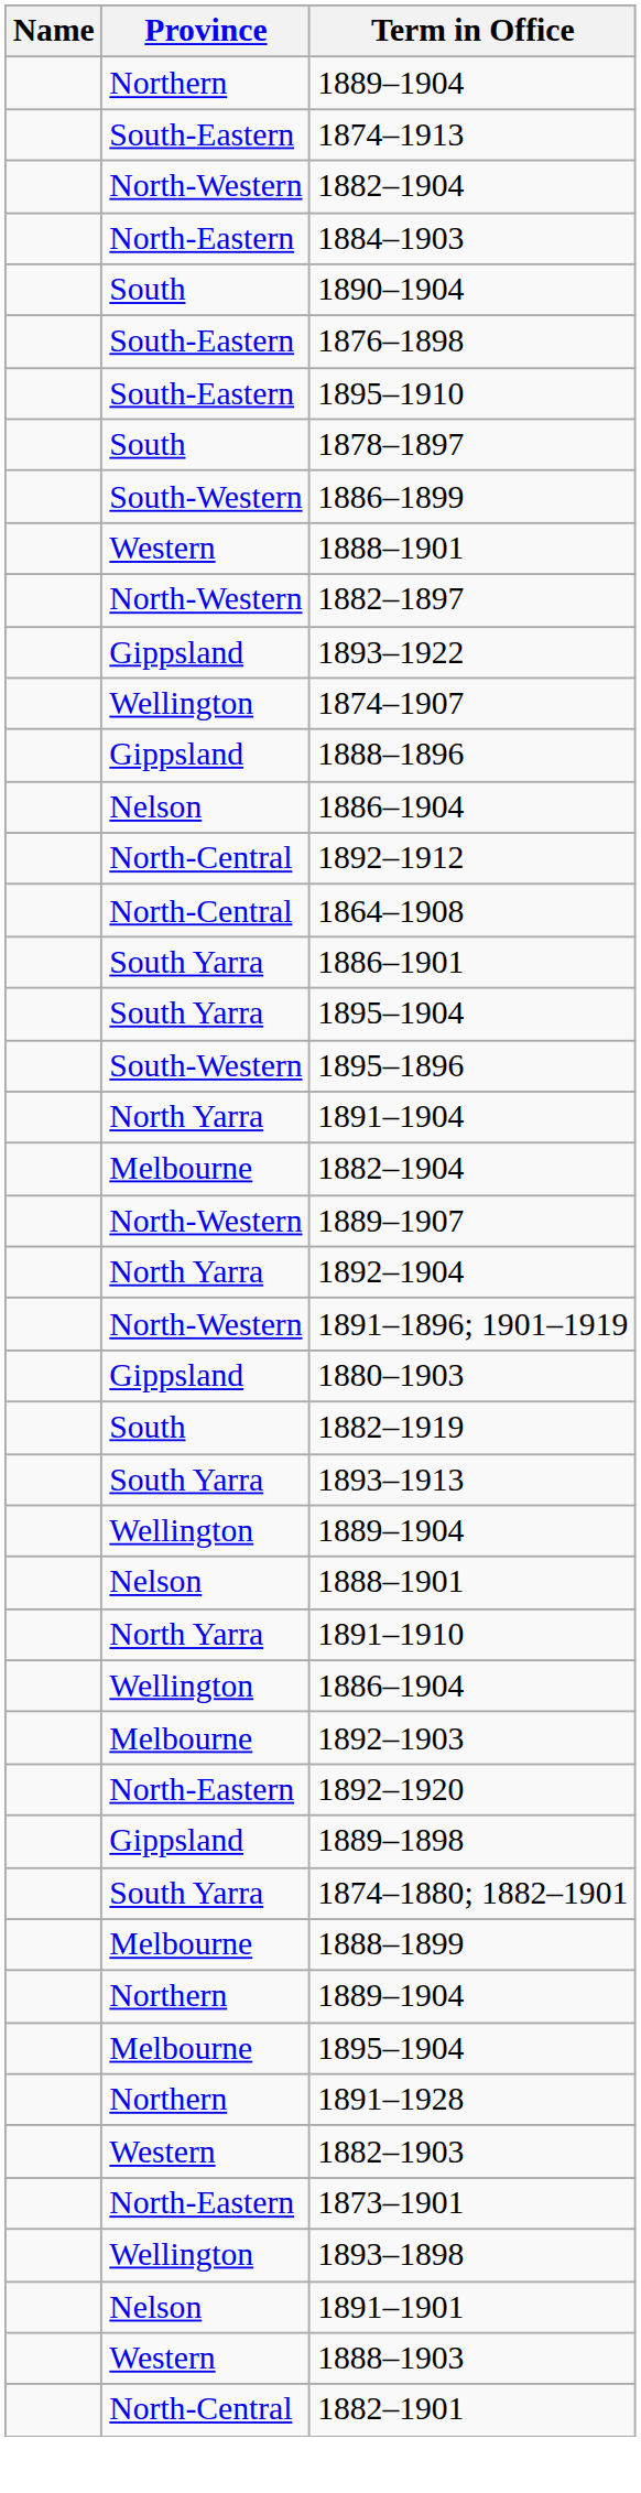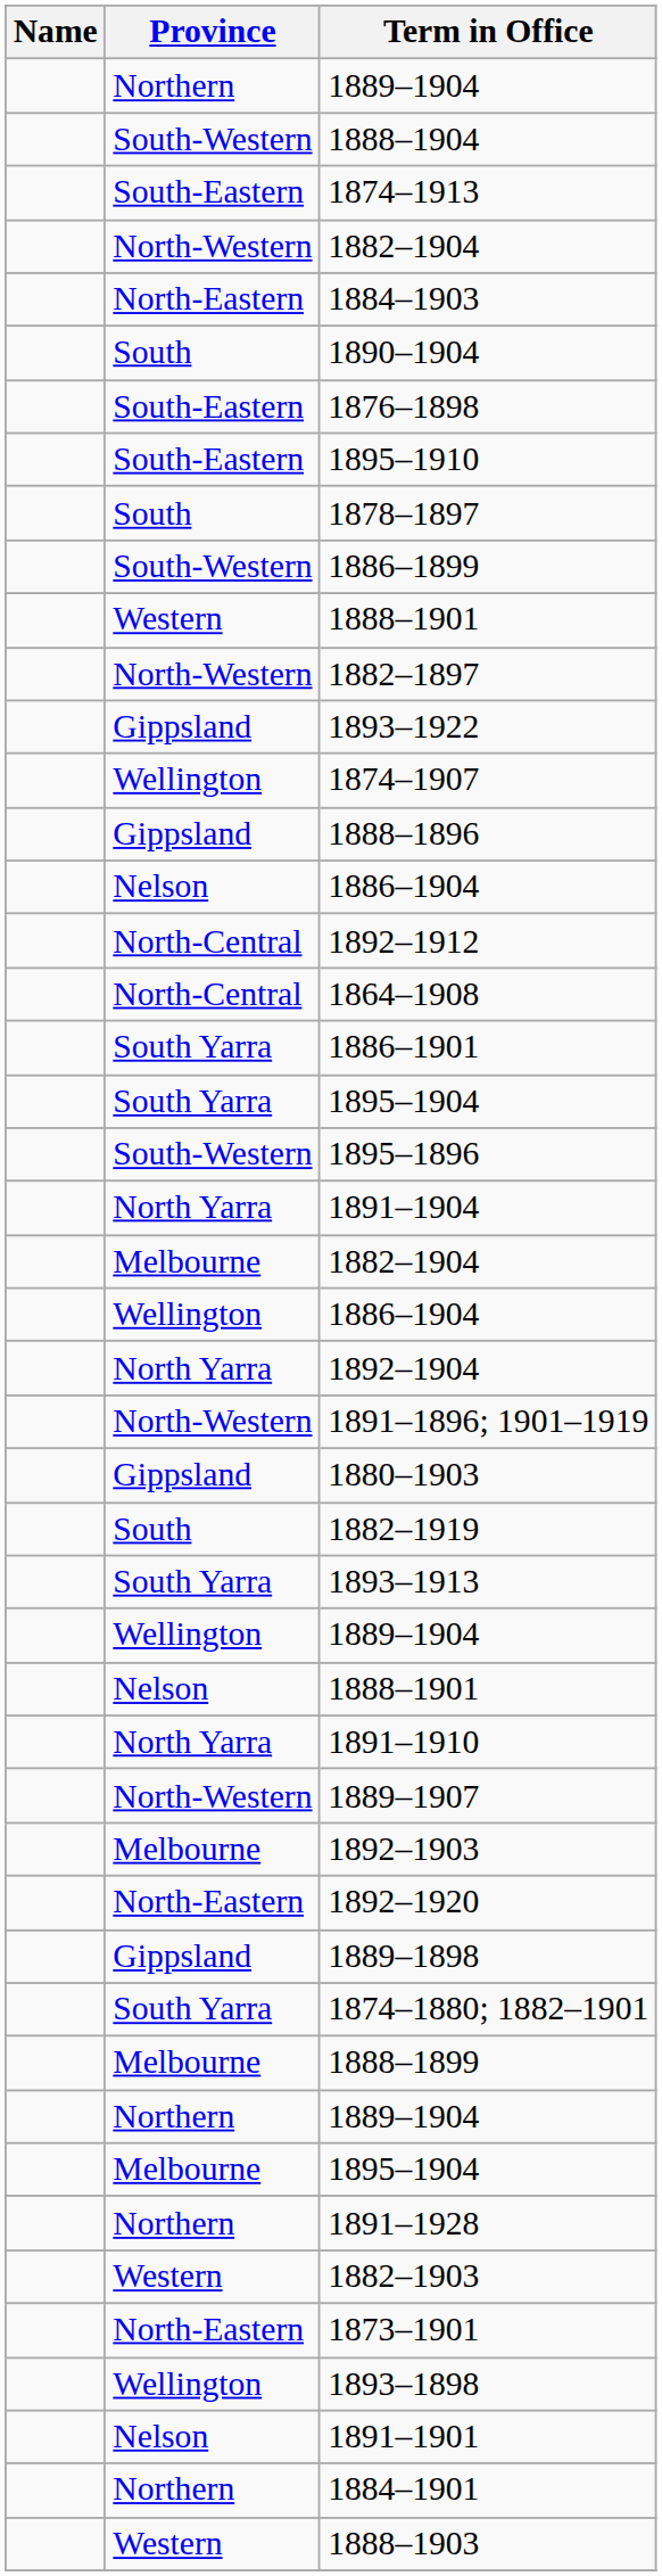 <table class="wikitable sortable">
 <tr>
 <th>Name</th>
 <th><a href='#'>Province</a></th>
 <th>Term in Office</th>
 </tr>
 <tr>
 <td></td>
 <td><a href='#'>Northern</a></td>
 <td>1889–1904</td>
+</tr>
+<tr>
+<td></td>
+<td><a href='#'>South-Western</a></td>
+<td>1888–1904</td>
 </tr>
 <tr>
 <td></td>
 <td><a href='#'>South-Eastern</a></td>
 <td>1874–1913</td>
 </tr>
 <tr>
 <td></td>
 <td><a href='#'>North-Western</a></td>
 <td>1882–1904</td>
 </tr>
 <tr>
 <td></td>
 <td><a href='#'>North-Eastern</a></td>
 <td>1884–1903</td>
 </tr>
 <tr>
 <td></td>
 <td><a href='#'>South</a></td>
 <td>1890–1904</td>
 </tr>
 <tr>
 <td></td>
 <td><a href='#'>South-Eastern</a></td>
 <td>1876–1898</td>
 </tr>
 <tr>
 <td></td>
 <td><a href='#'>South-Eastern</a></td>
 <td>1895–1910</td>
 </tr>
 <tr>
 <td></td>
 <td><a href='#'>South</a></td>
 <td>1878–1897</td>
 </tr>
 <tr>
 <td></td>
 <td><a href='#'>South-Western</a></td>
 <td>1886–1899</td>
 </tr>
 <tr>
 <td></td>
 <td><a href='#'>Western</a></td>
 <td>1888–1901</td>
 </tr>
 <tr>
 <td></td>
 <td><a href='#'>North-Western</a></td>
 <td>1882–1897</td>
 </tr>
 <tr>
 <td></td>
 <td><a href='#'>Gippsland</a></td>
 <td>1893–1922</td>
 </tr>
 <tr>
 <td></td>
 <td><a href='#'>Wellington</a></td>
 <td>1874–1907</td>
 </tr>
 <tr>
 <td></td>
 <td><a href='#'>Gippsland</a></td>
 <td>1888–1896</td>
 </tr>
 <tr>
 <td></td>
 <td><a href='#'>Nelson</a></td>
 <td>1886–1904</td>
 </tr>
 <tr>
 <td></td>
 <td><a href='#'>North-Central</a></td>
 <td>1892–1912</td>
 </tr>
 <tr>
 <td></td>
 <td><a href='#'>North-Central</a></td>
 <td>1864–1908</td>
 </tr>
 <tr>
 <td></td>
 <td><a href='#'>South Yarra</a></td>
 <td>1886–1901</td>
 </tr>
 <tr>
 <td></td>
 <td><a href='#'>South Yarra</a></td>
 <td>1895–1904</td>
 </tr>
 <tr>
 <td> </td>
 <td><a href='#'>South-Western</a></td>
 <td>1895–1896</td>
 </tr>
 <tr>
 <td></td>
 <td><a href='#'>North Yarra</a></td>
 <td>1891–1904</td>
 </tr>
 <tr>
 <td></td>
 <td><a href='#'>Melbourne</a></td>
 <td>1882–1904</td>
 </tr>
 <tr>
 <td></td>
-<td><a href='#'>North-Western</a></td>
-<td>1889–1907</td>
+<td><a href='#'>Wellington</a></td>
+<td>1886–1904</td>
 </tr>
 <tr>
 <td></td>
 <td><a href='#'>North Yarra</a></td>
 <td>1892–1904</td>
 </tr>
 <tr>
 <td></td>
 <td><a href='#'>North-Western</a></td>
 <td>1891–1896; 1901–1919</td>
 </tr>
 <tr>
 <td></td>
 <td><a href='#'>Gippsland</a></td>
 <td>1880–1903</td>
 </tr>
 <tr>
 <td></td>
 <td><a href='#'>South</a></td>
 <td>1882–1919</td>
 </tr>
 <tr>
 <td></td>
 <td><a href='#'>South Yarra</a></td>
 <td>1893–1913</td>
 </tr>
 <tr>
 <td></td>
 <td><a href='#'>Wellington</a></td>
 <td>1889–1904</td>
 </tr>
 <tr>
 <td></td>
 <td><a href='#'>Nelson</a></td>
 <td>1888–1901</td>
 </tr>
 <tr>
 <td></td>
 <td><a href='#'>North Yarra</a></td>
 <td>1891–1910</td>
 </tr>
 <tr>
 <td></td>
-<td><a href='#'>Wellington</a></td>
-<td>1886–1904</td>
+<td><a href='#'>North-Western</a></td>
+<td>1889–1907</td>
 </tr>
 <tr>
 <td></td>
 <td><a href='#'>Melbourne</a></td>
 <td>1892–1903</td>
 </tr>
 <tr>
 <td></td>
 <td><a href='#'>North-Eastern</a></td>
 <td>1892–1920</td>
 </tr>
 <tr>
 <td></td>
 <td><a href='#'>Gippsland</a></td>
 <td>1889–1898</td>
 </tr>
 <tr>
 <td></td>
 <td><a href='#'>South Yarra</a></td>
 <td>1874–1880; 1882–1901</td>
 </tr>
 <tr>
 <td></td>
 <td><a href='#'>Melbourne</a></td>
 <td>1888–1899</td>
 </tr>
 <tr>
 <td></td>
 <td><a href='#'>Northern</a></td>
 <td>1889–1904</td>
 </tr>
 <tr>
 <td></td>
 <td><a href='#'>Melbourne</a></td>
 <td>1895–1904</td>
 </tr>
 <tr>
 <td></td>
 <td><a href='#'>Northern</a></td>
 <td>1891–1928</td>
 </tr>
 <tr>
 <td></td>
 <td><a href='#'>Western</a></td>
 <td>1882–1903</td>
 </tr>
 <tr>
 <td></td>
 <td><a href='#'>North-Eastern</a></td>
 <td>1873–1901</td>
 </tr>
 <tr>
 <td></td>
 <td><a href='#'>Wellington</a></td>
 <td>1893–1898</td>
 </tr>
 <tr>
 <td></td>
 <td><a href='#'>Nelson</a></td>
 <td>1891–1901</td>
 </tr>
 <tr>
 <td></td>
+<td><a href='#'>Northern</a></td>
+<td>1884–1901</td>
+</tr>
+<tr>
+<td></td>
 <td><a href='#'>Western</a></td>
 <td>1888–1903</td>
 </tr>
 <tr>
-<td></td>
-<td><a href='#'>North-Central</a></td>
-<td>1882–1901</td>
-</tr>
-<tr>
 </tr>
 </table>
